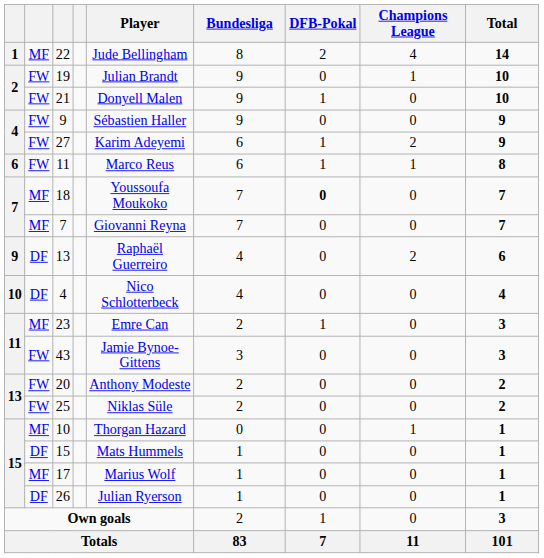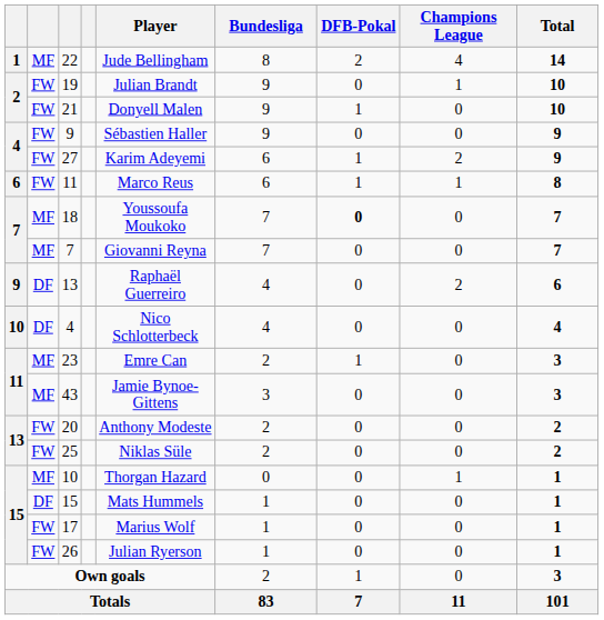 <table class="wikitable" style="text-align:center">
 <tr>
 <th width=15></th>
 <th width=15></th>
 <th width=15></th>
 <th width=15></th>
 <th width=145>Player</th>
 <th width=120><strong><a href='#'>Bundesliga</a></strong></th>
 <th width=120><strong><a href='#'>DFB-Pokal</a></strong></th>
 <th width=150><strong><a href='#'>Champions League</a></strong></th>
 <th width=120>Total</th>
 </tr>
 <tr>
 <th>1</th>
 <td><a href='#'>MF</a></td>
 <td>22</td>
 <td></td>
 <td><a href='#'>Jude Bellingham</a></td>
 <td>8</td>
 <td>2</td>
 <td>4</td>
 <td><strong>14</strong></td>
 </tr>
 <tr>
 <th rowspan=2>2</th>
 <td><a href='#'>FW</a></td>
 <td>19</td>
 <td></td>
 <td><a href='#'>Julian Brandt</a></td>
 <td>9</td>
 <td>0</td>
 <td>1</td>
 <td><strong>10</strong></td>
 </tr>
 <tr>
 <td><a href='#'>FW</a></td>
 <td>21</td>
 <td></td>
 <td><a href='#'>Donyell Malen</a></td>
 <td>9</td>
 <td>1</td>
 <td>0</td>
 <td><strong>10</strong></td>
 </tr>
 <tr>
 <th rowspan=2>4</th>
 <td><a href='#'>FW</a></td>
 <td>9</td>
 <td></td>
 <td><a href='#'>Sébastien Haller</a></td>
 <td>9</td>
 <td>0</td>
 <td>0</td>
 <td><strong>9</strong></td>
 </tr>
 <tr>
 <td><a href='#'>FW</a></td>
 <td>27</td>
 <td></td>
 <td><a href='#'>Karim Adeyemi</a></td>
 <td>6</td>
 <td>1</td>
 <td>2</td>
 <td><strong>9</strong></td>
 </tr>
 <tr>
 <th>6</th>
 <td><a href='#'>FW</a></td>
 <td>11</td>
 <td></td>
 <td><a href='#'>Marco Reus</a></td>
 <td>6</td>
 <td>1</td>
 <td>1</td>
 <td><strong>8</strong></td>
 </tr>
 <tr>
 <th rowspan=2>7</th>
 <td><a href='#'>MF</a></td>
 <td>18</td>
 <td></td>
 <td><a href='#'>Youssoufa Moukoko</a></td>
 <td>7</td>
 <td><strong>0</strong></td>
 <td>0</td>
 <td><strong>7</strong></td>
 </tr>
 <tr>
 <td><a href='#'>MF</a></td>
 <td>7</td>
 <td></td>
 <td><a href='#'>Giovanni Reyna</a></td>
 <td>7</td>
 <td>0</td>
 <td>0</td>
 <td><strong>7</strong></td>
 </tr>
 <tr>
 <th>9</th>
 <td><a href='#'>DF</a></td>
 <td>13</td>
 <td></td>
 <td><a href='#'>Raphaël Guerreiro</a></td>
 <td>4</td>
 <td>0</td>
 <td>2</td>
 <td><strong>6</strong></td>
 </tr>
 <tr>
 <th>10</th>
 <td><a href='#'>DF</a></td>
 <td>4</td>
 <td></td>
 <td><a href='#'>Nico Schlotterbeck</a></td>
 <td>4</td>
 <td>0</td>
 <td>0</td>
 <td><strong>4</strong></td>
 </tr>
 <tr>
 <th rowspan=2>11</th>
 <td><a href='#'>MF</a></td>
 <td>23</td>
 <td></td>
 <td><a href='#'>Emre Can</a></td>
 <td>2</td>
 <td>1</td>
 <td>0</td>
 <td><strong>3</strong></td>
 </tr>
 <tr>
-<td><a href='#'>FW</a></td>
+<td><a href='#'>MF</a></td>
 <td>43</td>
 <td></td>
 <td><a href='#'>Jamie Bynoe-Gittens</a></td>
 <td>3</td>
 <td>0</td>
 <td>0</td>
 <td><strong>3</strong></td>
 </tr>
 <tr>
 <th rowspan="2">13</th>
 <td><a href='#'>FW</a></td>
 <td>20</td>
 <td></td>
 <td><a href='#'>Anthony Modeste</a></td>
 <td>2</td>
 <td>0</td>
 <td>0</td>
 <td><strong>2</strong></td>
 </tr>
 <tr>
 <td><a href='#'>FW</a></td>
 <td>25</td>
 <td></td>
 <td><a href='#'>Niklas Süle</a></td>
 <td>2</td>
 <td>0</td>
 <td>0</td>
 <td><strong>2</strong></td>
 </tr>
 <tr>
 <th rowspan="4">15</th>
 <td><a href='#'>MF</a></td>
 <td>10</td>
 <td></td>
 <td><a href='#'>Thorgan Hazard</a></td>
 <td>0</td>
 <td>0</td>
 <td>1</td>
 <td><strong>1</strong></td>
 </tr>
 <tr>
 <td><a href='#'>DF</a></td>
 <td>15</td>
 <td></td>
 <td><a href='#'>Mats Hummels</a></td>
 <td>1</td>
 <td>0</td>
 <td>0</td>
 <td><strong>1</strong></td>
 </tr>
 <tr>
-<td><a href='#'>MF</a></td>
+<td><a href='#'>FW</a></td>
 <td>17</td>
 <td></td>
 <td><a href='#'>Marius Wolf</a></td>
 <td>1</td>
 <td>0</td>
 <td>0</td>
 <td><strong>1</strong></td>
 </tr>
 <tr>
-<td><a href='#'>DF</a></td>
+<td><a href='#'>FW</a></td>
 <td>26</td>
 <td></td>
 <td><a href='#'>Julian Ryerson</a></td>
 <td>1</td>
 <td>0</td>
 <td>0</td>
 <td><strong>1</strong></td>
 </tr>
 <tr>
 <td colspan=5><strong>Own goals</strong></td>
 <td>2</td>
 <td>1</td>
 <td>0</td>
 <td><strong>3</strong></td>
 </tr>
 <tr>
 <th colspan=5><strong>Totals</strong></th>
 <th><strong>83</strong></th>
 <th><strong>7</strong></th>
 <th><strong>11</strong></th>
 <th><strong>101</strong></th>
 </tr>
 </table>
